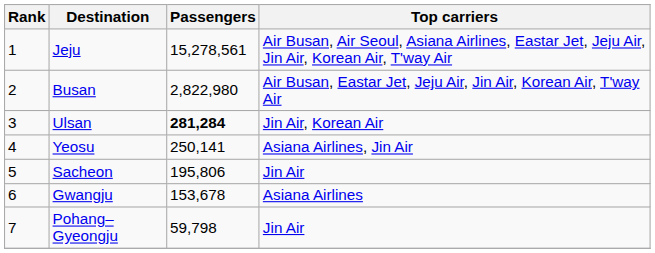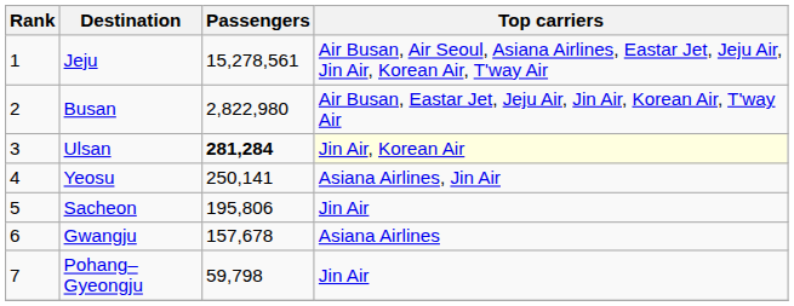 <table class="wikitable sortable" style="font-size: 90%;">
 <tr>
 <th>Rank</th>
 <th>Destination</th>
 <th>Passengers</th>
 <th>Top carriers</th>
 </tr>
 <tr>
 <td>1</td>
 <td><a href='#'>Jeju</a></td>
 <td>15,278,561</td>
 <td><a href='#'>Air Busan</a>, <a href='#'>Air Seoul</a>, <a href='#'>Asiana Airlines</a>, <a href='#'>Eastar Jet</a>, <a href='#'>Jeju Air</a>, <a href='#'>Jin Air</a>, <a href='#'>Korean Air</a>, <a href='#'>T'way Air</a></td>
 </tr>
 <tr>
 <td>2</td>
 <td><a href='#'>Busan</a></td>
 <td>2,822,980</td>
 <td><a href='#'>Air Busan</a>, <a href='#'>Eastar Jet</a>, <a href='#'>Jeju Air</a>, <a href='#'>Jin Air</a>, <a href='#'>Korean Air</a>, <a href='#'>T'way Air</a></td>
 </tr>
 <tr>
 <td>3</td>
 <td><a href='#'>Ulsan</a></td>
 <td><strong>281,284</strong></td>
-<td><a href='#'>Jin Air</a>, <a href='#'>Korean Air</a></td>
+<td style="background: lightyellow;"><a href='#'>Jin Air</a>, <a href='#'>Korean Air</a></td>
 </tr>
 <tr>
 <td>4</td>
 <td><a href='#'>Yeosu</a></td>
 <td>250,141</td>
 <td><a href='#'>Asiana Airlines</a>, <a href='#'>Jin Air</a></td>
 </tr>
 <tr>
 <td>5</td>
 <td><a href='#'>Sacheon</a></td>
 <td>195,806</td>
 <td><a href='#'>Jin Air</a></td>
 </tr>
 <tr>
 <td>6</td>
 <td><a href='#'>Gwangju</a></td>
-<td>153,678</td>
+<td>157,678</td>
 <td><a href='#'>Asiana Airlines</a></td>
 </tr>
 <tr>
 <td>7</td>
 <td><a href='#'>Pohang–Gyeongju</a></td>
 <td>59,798</td>
 <td><a href='#'>Jin Air</a></td>
 </tr>
 <tr>
 </tr>
 </table>
